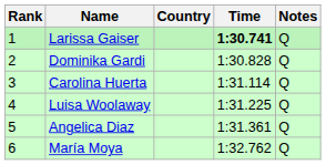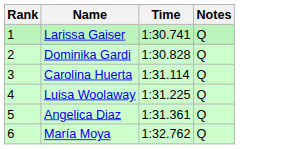 <table class="wikitable" style="font-size:95%" style="text-align:center; width:35em;">
 <tr>
 <th>Rank</th>
 <th>Name</th>
-<th>Country</th>
 <th>Time</th>
 <th>Notes</th>
 </tr>
 <tr bgcolor=bbf3bb>
 <td>1</td>
 <td align=left><a href='#'>Larissa Gaiser</a></td>
-<td align=left></td>
-<td><strong>1:30.741</strong></td>
+<td>1:30.741</td>
 <td>Q</td>
 </tr>
 <tr bgcolor=ccffcc>
 <td>2</td>
 <td align=left><a href='#'>Dominika Gardi</a></td>
-<td align=left></td>
 <td>1:30.828</td>
 <td>Q</td>
 </tr>
 <tr bgcolor=ccffcc>
 <td>3</td>
 <td align=left><a href='#'>Carolina Huerta</a></td>
-<td align=left></td>
 <td>1:31.114</td>
 <td>Q</td>
 </tr>
 <tr bgcolor=ccffcc>
 <td>4</td>
 <td align=left><a href='#'>Luisa Woolaway</a></td>
-<td align=left></td>
 <td>1:31.225</td>
 <td>Q</td>
 </tr>
 <tr bgcolor=ccffcc>
 <td>5</td>
 <td align=left><a href='#'>Angelica Diaz</a></td>
-<td align=left></td>
 <td>1:31.361</td>
 <td>Q</td>
 </tr>
 <tr bgcolor=ccffcc>
 <td>6</td>
 <td align=left><a href='#'>María Moya</a></td>
-<td align=left></td>
 <td>1:32.762</td>
 <td>Q</td>
 </tr>
 </table>
